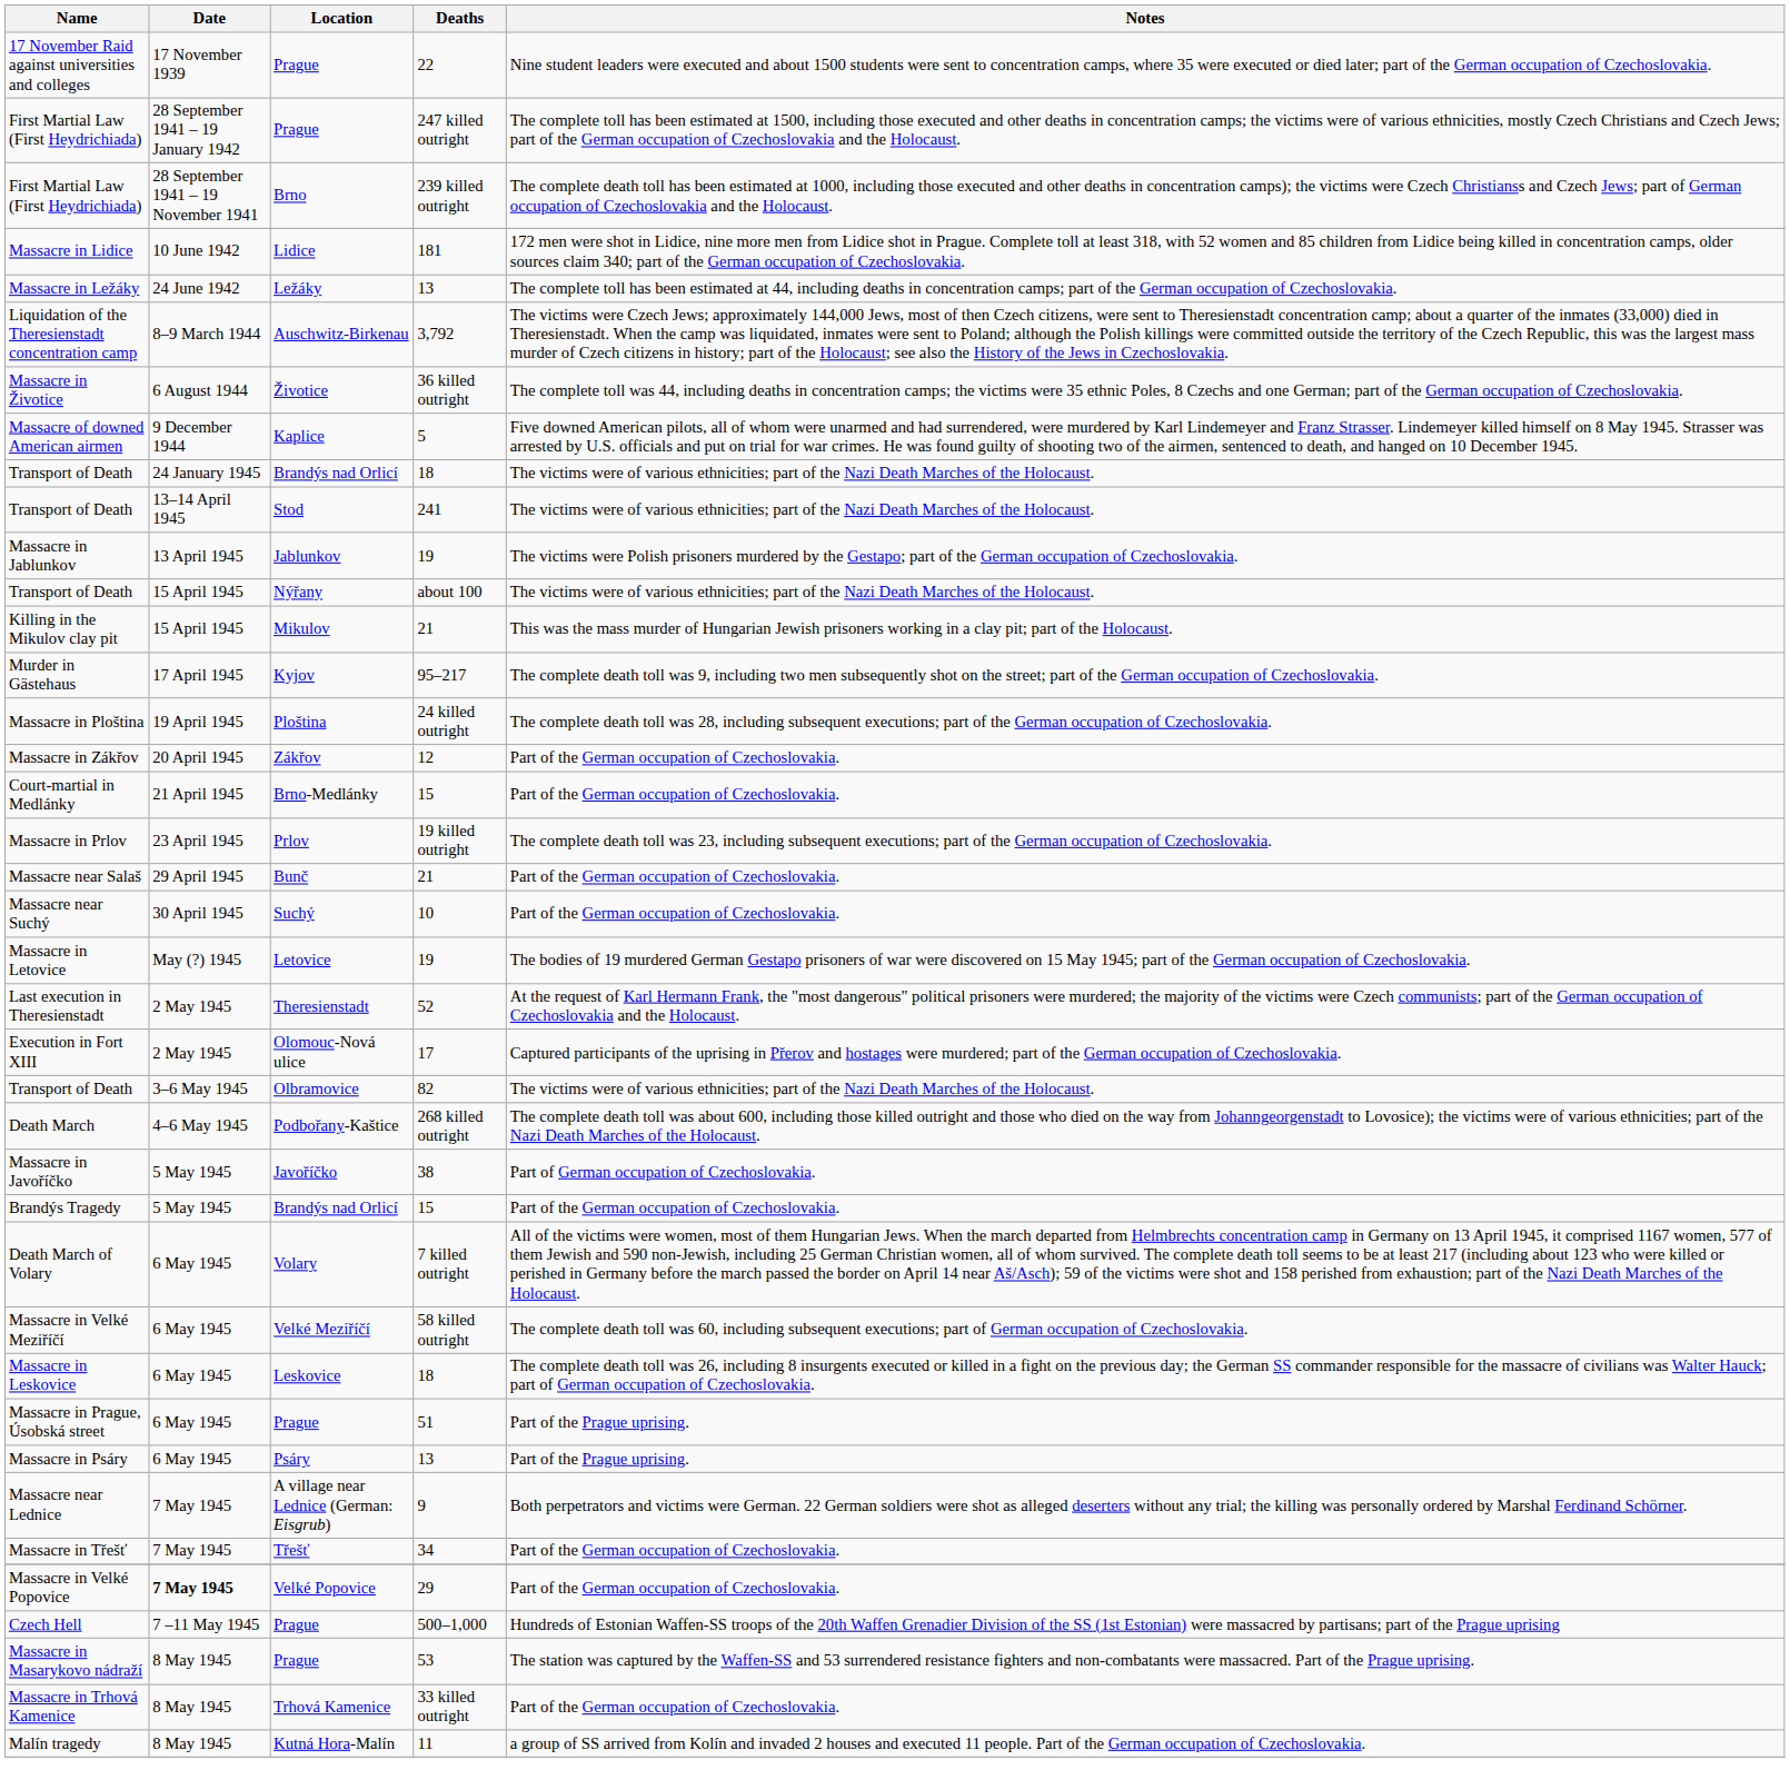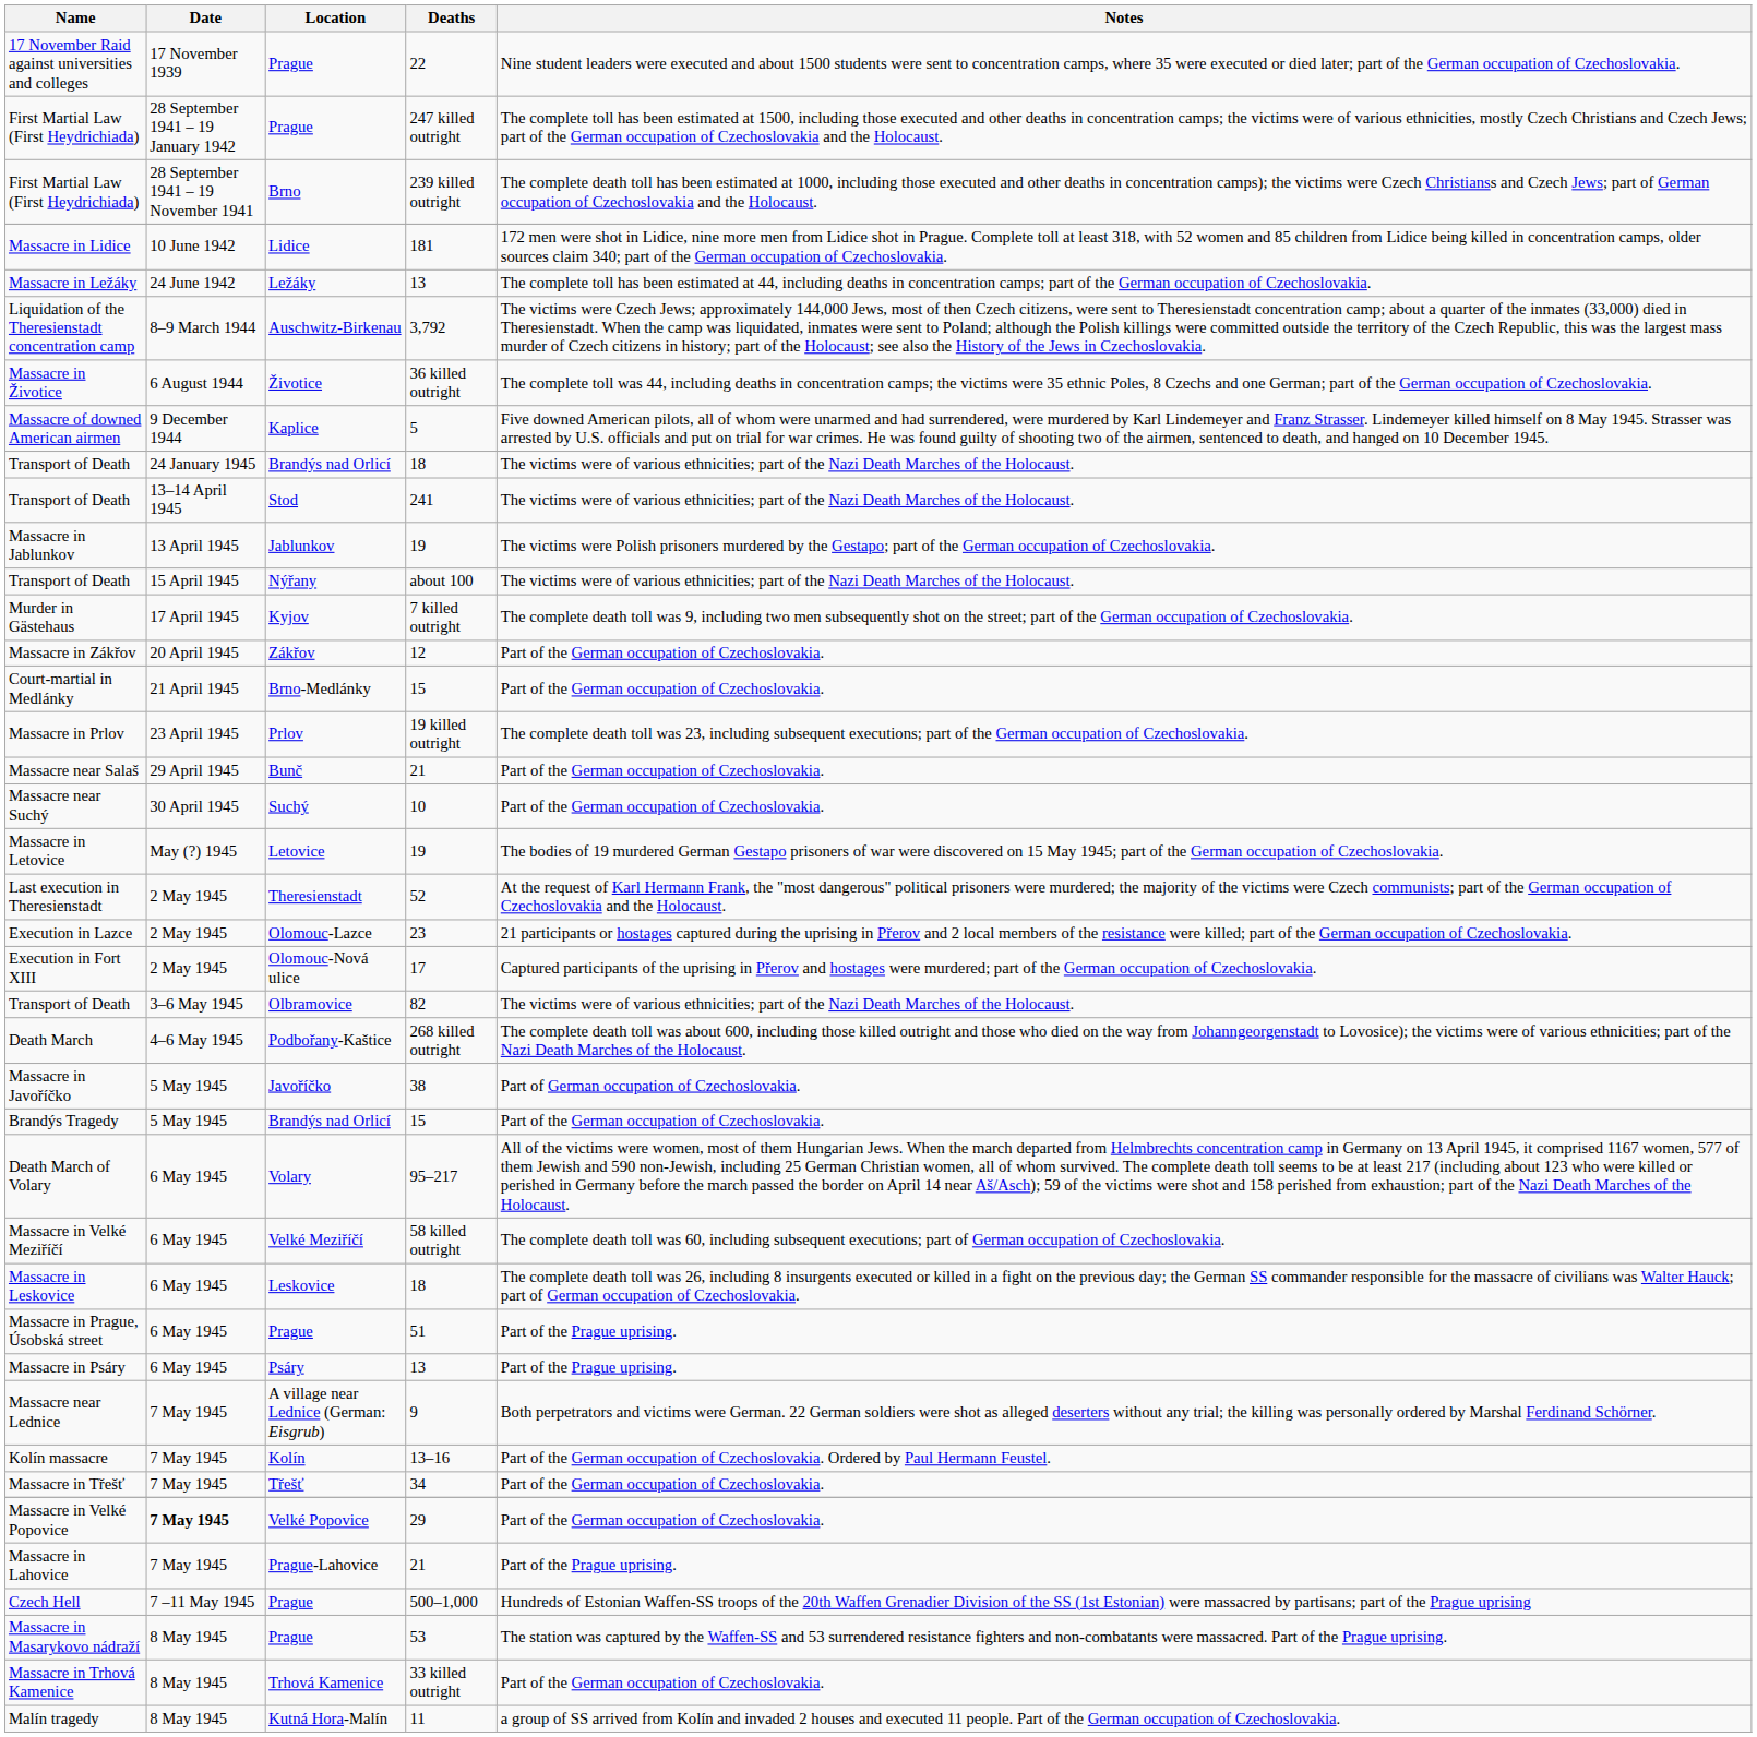 <table class="sortable wikitable" style="font-size:90%;">
 <tr>
 <th style="width:120px;">Name</th>
 <th style="width:100px;">Date</th>
 <th style="width:120px;">Location</th>
 <th style="width:75px;">Deaths</th>
 <th class="unsortable">Notes</th>
 </tr>
 <tr>
 <td><a href='#'>17 November Raid</a> against universities and colleges</td>
 <td>17 November 1939</td>
 <td><a href='#'>Prague</a></td>
 <td>22</td>
 <td>Nine student leaders were executed and about 1500 students were sent to concentration camps, where 35 were executed or died later; part of the <a href='#'>German occupation of Czechoslovakia</a>.</td>
 </tr>
 <tr>
 <td>First Martial Law (First <a href='#'>Heydrichiada</a>)</td>
 <td>28 September 1941 – 19 January 1942</td>
 <td><a href='#'>Prague</a></td>
 <td>247 killed outright</td>
 <td>The complete toll has been estimated at 1500, including those executed and other deaths in concentration camps; the victims were of various ethnicities, mostly Czech Christians and Czech Jews; part of the <a href='#'>German occupation of Czechoslovakia</a> and the <a href='#'>Holocaust</a>.</td>
 </tr>
 <tr>
 <td>First Martial Law (First <a href='#'>Heydrichiada</a>)</td>
 <td>28 September 1941 – 19 November 1941</td>
 <td><a href='#'>Brno</a></td>
 <td>239 killed outright</td>
 <td>The complete death toll has been estimated at 1000, including those executed and other deaths in concentration camps); the victims were Czech <a href='#'>Christians</a>s and Czech <a href='#'>Jews</a>; part of <a href='#'>German occupation of Czechoslovakia</a> and the <a href='#'>Holocaust</a>.</td>
 </tr>
 <tr>
 </tr>
 <tr>
 <td><a href='#'>Massacre in Lidice</a></td>
 <td>10 June 1942</td>
 <td><a href='#'>Lidice</a></td>
 <td>181</td>
 <td>172 men were shot in Lidice, nine more men from Lidice shot in Prague. Complete toll at least 318, with 52 women and 85 children from Lidice being killed in concentration camps, older sources claim 340; part of the <a href='#'>German occupation of Czechoslovakia</a>.</td>
 </tr>
 <tr>
 <td><a href='#'>Massacre in Ležáky</a></td>
 <td>24 June 1942</td>
 <td><a href='#'>Ležáky</a></td>
 <td>13</td>
 <td>The complete toll has been estimated at 44, including deaths in concentration camps; part of the <a href='#'>German occupation of Czechoslovakia</a>.</td>
 </tr>
 <tr>
 <td>Liquidation of the <a href='#'>Theresienstadt concentration camp</a></td>
 <td>8–9 March 1944</td>
 <td><a href='#'>Auschwitz-Birkenau</a></td>
 <td>3,792</td>
 <td>The victims were Czech Jews; approximately 144,000 Jews, most of then Czech citizens, were sent to Theresienstadt concentration camp; about a quarter of the inmates (33,000) died in Theresienstadt. When the camp was liquidated, inmates were sent to Poland; although the Polish killings were committed outside the territory of the Czech Republic, this was the largest mass murder of Czech citizens in history; part of the <a href='#'>Holocaust</a>; see also the <a href='#'>History of the Jews in Czechoslovakia</a>.</td>
 </tr>
 <tr>
 <td><a href='#'>Massacre in Životice</a></td>
 <td>6 August 1944</td>
 <td><a href='#'>Životice</a></td>
 <td>36 killed outright</td>
 <td>The complete toll was 44, including deaths in concentration camps; the victims were 35 ethnic Poles, 8 Czechs and one German; part of the <a href='#'>German occupation of Czechoslovakia</a>.</td>
 </tr>
 <tr>
 <td><a href='#'>Massacre of downed American airmen</a></td>
 <td>9 December 1944</td>
 <td><a href='#'>Kaplice</a></td>
 <td>5</td>
 <td>Five downed American pilots, all of whom were unarmed and had surrendered, were murdered by Karl Lindemeyer and <a href='#'>Franz Strasser</a>. Lindemeyer killed himself on 8 May 1945. Strasser was arrested by U.S. officials and put on trial for war crimes. He was found guilty of shooting two of the airmen, sentenced to death, and hanged on 10 December 1945.</td>
 </tr>
 <tr>
 <td>Transport of Death</td>
 <td>24 January 1945</td>
 <td><a href='#'>Brandýs nad Orlicí</a></td>
 <td>18</td>
 <td>The victims were of various ethnicities; part of the <a href='#'>Nazi Death Marches of the Holocaust</a>.</td>
 </tr>
 <tr>
 <td>Transport of Death</td>
 <td>13–14 April 1945</td>
 <td><a href='#'>Stod</a></td>
 <td>241</td>
 <td>The victims were of various ethnicities; part of the <a href='#'>Nazi Death Marches of the Holocaust</a>.</td>
 </tr>
 <tr>
 <td>Massacre in Jablunkov</td>
 <td>13 April 1945</td>
 <td><a href='#'>Jablunkov</a></td>
 <td>19</td>
 <td>The victims were Polish prisoners murdered by the <a href='#'>Gestapo</a>; part of the <a href='#'>German occupation of Czechoslovakia</a>.</td>
 </tr>
 <tr>
 <td>Transport of Death</td>
 <td>15 April 1945</td>
 <td><a href='#'>Nýřany</a></td>
 <td>about 100</td>
 <td>The victims were of various ethnicities; part of the <a href='#'>Nazi Death Marches of the Holocaust</a>.</td>
 </tr>
 <tr>
-<td>Killing in the Mikulov clay pit</td>
-<td>15 April 1945</td>
-<td><a href='#'>Mikulov</a></td>
-<td>21</td>
-<td>This was the mass murder of Hungarian Jewish prisoners working in a clay pit; part of the <a href='#'>Holocaust</a>.</td>
-</tr>
-<tr>
 <td>Murder in Gästehaus</td>
 <td>17 April 1945</td>
 <td><a href='#'>Kyjov</a></td>
-<td>95–217</td>
+<td>7 killed outright</td>
 <td>The complete death toll was 9, including two men subsequently shot on the street; part of the <a href='#'>German occupation of Czechoslovakia</a>.</td>
-</tr>
-<tr>
-<td>Massacre in Ploština</td>
-<td>19 April 1945</td>
-<td><a href='#'>Ploština</a></td>
-<td>24 killed outright</td>
-<td>The complete death toll was 28, including subsequent executions; part of the <a href='#'>German occupation of Czechoslovakia</a>.</td>
 </tr>
 <tr>
 <td>Massacre in Zákřov</td>
 <td>20 April 1945</td>
 <td><a href='#'>Zákřov</a></td>
 <td>12</td>
 <td>Part of the <a href='#'>German occupation of Czechoslovakia</a>.</td>
 </tr>
 <tr>
 <td>Court-martial in Medlánky</td>
 <td>21 April 1945</td>
 <td><a href='#'>Brno</a>-Medlánky</td>
 <td>15</td>
 <td>Part of the <a href='#'>German occupation of Czechoslovakia</a>.</td>
 </tr>
 <tr>
 <td>Massacre in Prlov</td>
 <td>23 April 1945</td>
 <td><a href='#'>Prlov</a></td>
 <td>19 killed outright</td>
 <td>The complete death toll was 23, including subsequent executions; part of the <a href='#'>German occupation of Czechoslovakia</a>.</td>
 </tr>
 <tr>
 <td>Massacre near Salaš</td>
 <td>29 April 1945</td>
 <td><a href='#'>Bunč</a></td>
 <td>21</td>
 <td>Part of the <a href='#'>German occupation of Czechoslovakia</a>.</td>
 </tr>
 <tr>
 <td>Massacre near Suchý</td>
 <td>30 April 1945</td>
 <td><a href='#'>Suchý</a></td>
 <td>10</td>
 <td>Part of the <a href='#'>German occupation of Czechoslovakia</a>.</td>
 </tr>
 <tr>
 <td>Massacre in Letovice</td>
 <td>May (?) 1945</td>
 <td><a href='#'>Letovice</a></td>
 <td>19</td>
 <td>The bodies of 19 murdered German <a href='#'>Gestapo</a> prisoners of war were discovered on 15 May 1945; part of the <a href='#'>German occupation of Czechoslovakia</a>.</td>
 </tr>
 <tr>
 <td>Last execution in Theresienstadt</td>
 <td>2 May 1945</td>
 <td><a href='#'>Theresienstadt</a></td>
 <td>52</td>
 <td>At the request of <a href='#'>Karl Hermann Frank</a>, the "most dangerous" political prisoners were murdered; the majority of the victims were Czech <a href='#'>communists</a>; part of the <a href='#'>German occupation of Czechoslovakia</a> and the <a href='#'>Holocaust</a>.</td>
 </tr>
 <tr>
+<td>Execution in Lazce</td>
+<td>2 May 1945</td>
+<td><a href='#'>Olomouc</a>-Lazce</td>
+<td>23</td>
+<td>21 participants or <a href='#'>hostages</a> captured during the uprising in <a href='#'>Přerov</a> and 2 local members of the <a href='#'>resistance</a> were killed; part of the <a href='#'>German occupation of Czechoslovakia</a>.</td>
+</tr>
+<tr>
 <td>Execution in Fort XIII</td>
 <td>2 May 1945</td>
 <td><a href='#'>Olomouc</a>-Nová ulice</td>
 <td>17</td>
 <td>Captured participants of the uprising in <a href='#'>Přerov</a> and <a href='#'>hostages</a> were murdered; part of the <a href='#'>German occupation of Czechoslovakia</a>.</td>
 </tr>
 <tr>
 <td>Transport of Death</td>
 <td>3–6 May 1945</td>
 <td><a href='#'>Olbramovice</a></td>
 <td>82</td>
 <td>The victims were of various ethnicities; part of the <a href='#'>Nazi Death Marches of the Holocaust</a>.</td>
 </tr>
 <tr>
 <td>Death March</td>
 <td>4–6 May 1945</td>
 <td><a href='#'>Podbořany</a>-Kaštice</td>
 <td>268 killed outright</td>
 <td>The complete death toll was about 600, including those killed outright and those who died on the way from <a href='#'>Johanngeorgenstadt</a> to Lovosice); the victims were of various ethnicities; part of the <a href='#'>Nazi Death Marches of the Holocaust</a>.</td>
 </tr>
 <tr>
 <td>Massacre in Javoříčko</td>
 <td>5 May 1945</td>
 <td><a href='#'>Javoříčko</a></td>
 <td>38</td>
 <td>Part of <a href='#'>German occupation of Czechoslovakia</a>.</td>
 </tr>
 <tr>
 <td>Brandýs Tragedy</td>
 <td>5 May 1945</td>
 <td><a href='#'>Brandýs nad Orlicí</a></td>
 <td>15</td>
 <td>Part of the <a href='#'>German occupation of Czechoslovakia</a>.</td>
 </tr>
 <tr>
 <td>Death March of Volary</td>
 <td>6 May 1945</td>
 <td><a href='#'>Volary</a></td>
-<td>7 killed outright</td>
+<td>95–217</td>
 <td>All of the victims were women, most of them Hungarian Jews. When the march departed from <a href='#'>Helmbrechts concentration camp</a> in Germany on 13 April 1945, it comprised 1167 women, 577 of them Jewish and 590 non-Jewish, including 25 German Christian women, all of whom survived.  The complete death toll seems to be at least 217 (including about 123 who were killed or perished in Germany before the march passed the border on April 14 near <a href='#'>Aš/Asch</a>); 59 of the victims were shot and 158 perished from exhaustion; part of the <a href='#'>Nazi Death Marches of the Holocaust</a>.</td>
 </tr>
 <tr>
 <td>Massacre in Velké Meziříčí</td>
 <td>6 May 1945</td>
 <td><a href='#'>Velké Meziříčí</a></td>
 <td>58 killed outright</td>
 <td>The complete death toll was 60, including subsequent executions; part of <a href='#'>German occupation of Czechoslovakia</a>.</td>
 </tr>
 <tr>
 <td><a href='#'>Massacre in Leskovice</a></td>
 <td>6 May 1945</td>
 <td><a href='#'>Leskovice</a></td>
 <td>18</td>
 <td>The complete death toll was 26, including 8 insurgents executed or killed in a fight on the previous day; the German <a href='#'>SS</a> commander responsible for the massacre of civilians was <a href='#'>Walter Hauck</a>; part of <a href='#'>German occupation of Czechoslovakia</a>.</td>
 </tr>
 <tr>
 <td>Massacre in Prague, Úsobská street</td>
 <td>6 May 1945</td>
 <td><a href='#'>Prague</a></td>
 <td>51</td>
 <td>Part of the <a href='#'>Prague uprising</a>.</td>
 </tr>
 <tr>
 <td>Massacre in Psáry</td>
 <td>6 May 1945</td>
 <td><a href='#'>Psáry</a></td>
 <td>13</td>
 <td>Part of the <a href='#'>Prague uprising</a>.</td>
 </tr>
 <tr>
 <td>Massacre near Lednice</td>
 <td>7 May 1945</td>
 <td>A village near <a href='#'>Lednice</a> (German: <em>Eisgrub</em>)</td>
 <td>9</td>
 <td>Both perpetrators and victims were German. 22 German soldiers were shot as alleged <a href='#'>deserters</a> without any trial; the killing was personally ordered by Marshal <a href='#'>Ferdinand Schörner</a>.</td>
 </tr>
 <tr>
+<td>Kolín massacre</td>
+<td>7 May 1945</td>
+<td><a href='#'>Kolín</a></td>
+<td>13–16</td>
+<td>Part of the <a href='#'>German occupation of Czechoslovakia</a>. Ordered by <a href='#'>Paul Hermann Feustel</a>.</td>
+</tr>
+<tr>
 <td>Massacre in Třešť</td>
 <td>7 May 1945</td>
 <td><a href='#'>Třešť</a></td>
 <td>34</td>
 <td>Part of the <a href='#'>German occupation of Czechoslovakia</a>.</td>
 </tr>
 <tr>
 </tr>
 <tr>
 <td>Massacre in Velké Popovice</td>
 <td><strong>7 May 1945</strong></td>
 <td><a href='#'>Velké Popovice</a></td>
 <td>29</td>
 <td>Part of the <a href='#'>German occupation of Czechoslovakia</a>.</td>
+</tr>
+<tr>
+<td>Massacre in Lahovice</td>
+<td>7 May 1945</td>
+<td><a href='#'>Prague</a>-Lahovice</td>
+<td>21</td>
+<td>Part of the <a href='#'>Prague uprising</a>.</td>
 </tr>
 <tr>
 <td><a href='#'>Czech Hell</a></td>
 <td>7 –11 May 1945</td>
 <td><a href='#'>Prague</a></td>
 <td>500–1,000</td>
 <td>Hundreds of Estonian Waffen-SS troops of the <a href='#'>20th Waffen Grenadier Division of the SS (1st Estonian)</a> were massacred by partisans; part of the <a href='#'>Prague uprising</a></td>
 </tr>
 <tr>
 <td><a href='#'>Massacre in Masarykovo nádraží</a></td>
 <td>8 May 1945</td>
 <td><a href='#'>Prague</a></td>
 <td>53</td>
 <td>The station was captured by the <a href='#'>Waffen-SS</a> and 53 surrendered resistance fighters and non-combatants were massacred. Part of the <a href='#'>Prague uprising</a>.</td>
 </tr>
 <tr>
 <td><a href='#'>Massacre in Trhová Kamenice</a></td>
 <td>8 May 1945</td>
 <td><a href='#'>Trhová Kamenice</a></td>
 <td>33 killed outright</td>
 <td>Part of the <a href='#'>German occupation of Czechoslovakia</a>.</td>
 </tr>
 <tr>
 <td>Malín tragedy</td>
 <td>8 May 1945</td>
 <td><a href='#'>Kutná Hora</a>-Malín</td>
 <td>11</td>
 <td>a group of SS arrived from Kolín and invaded 2 houses and executed 11 people. Part of the <a href='#'>German occupation of Czechoslovakia</a>.</td>
 </tr>
 <tr>
 </tr>
 </table>
